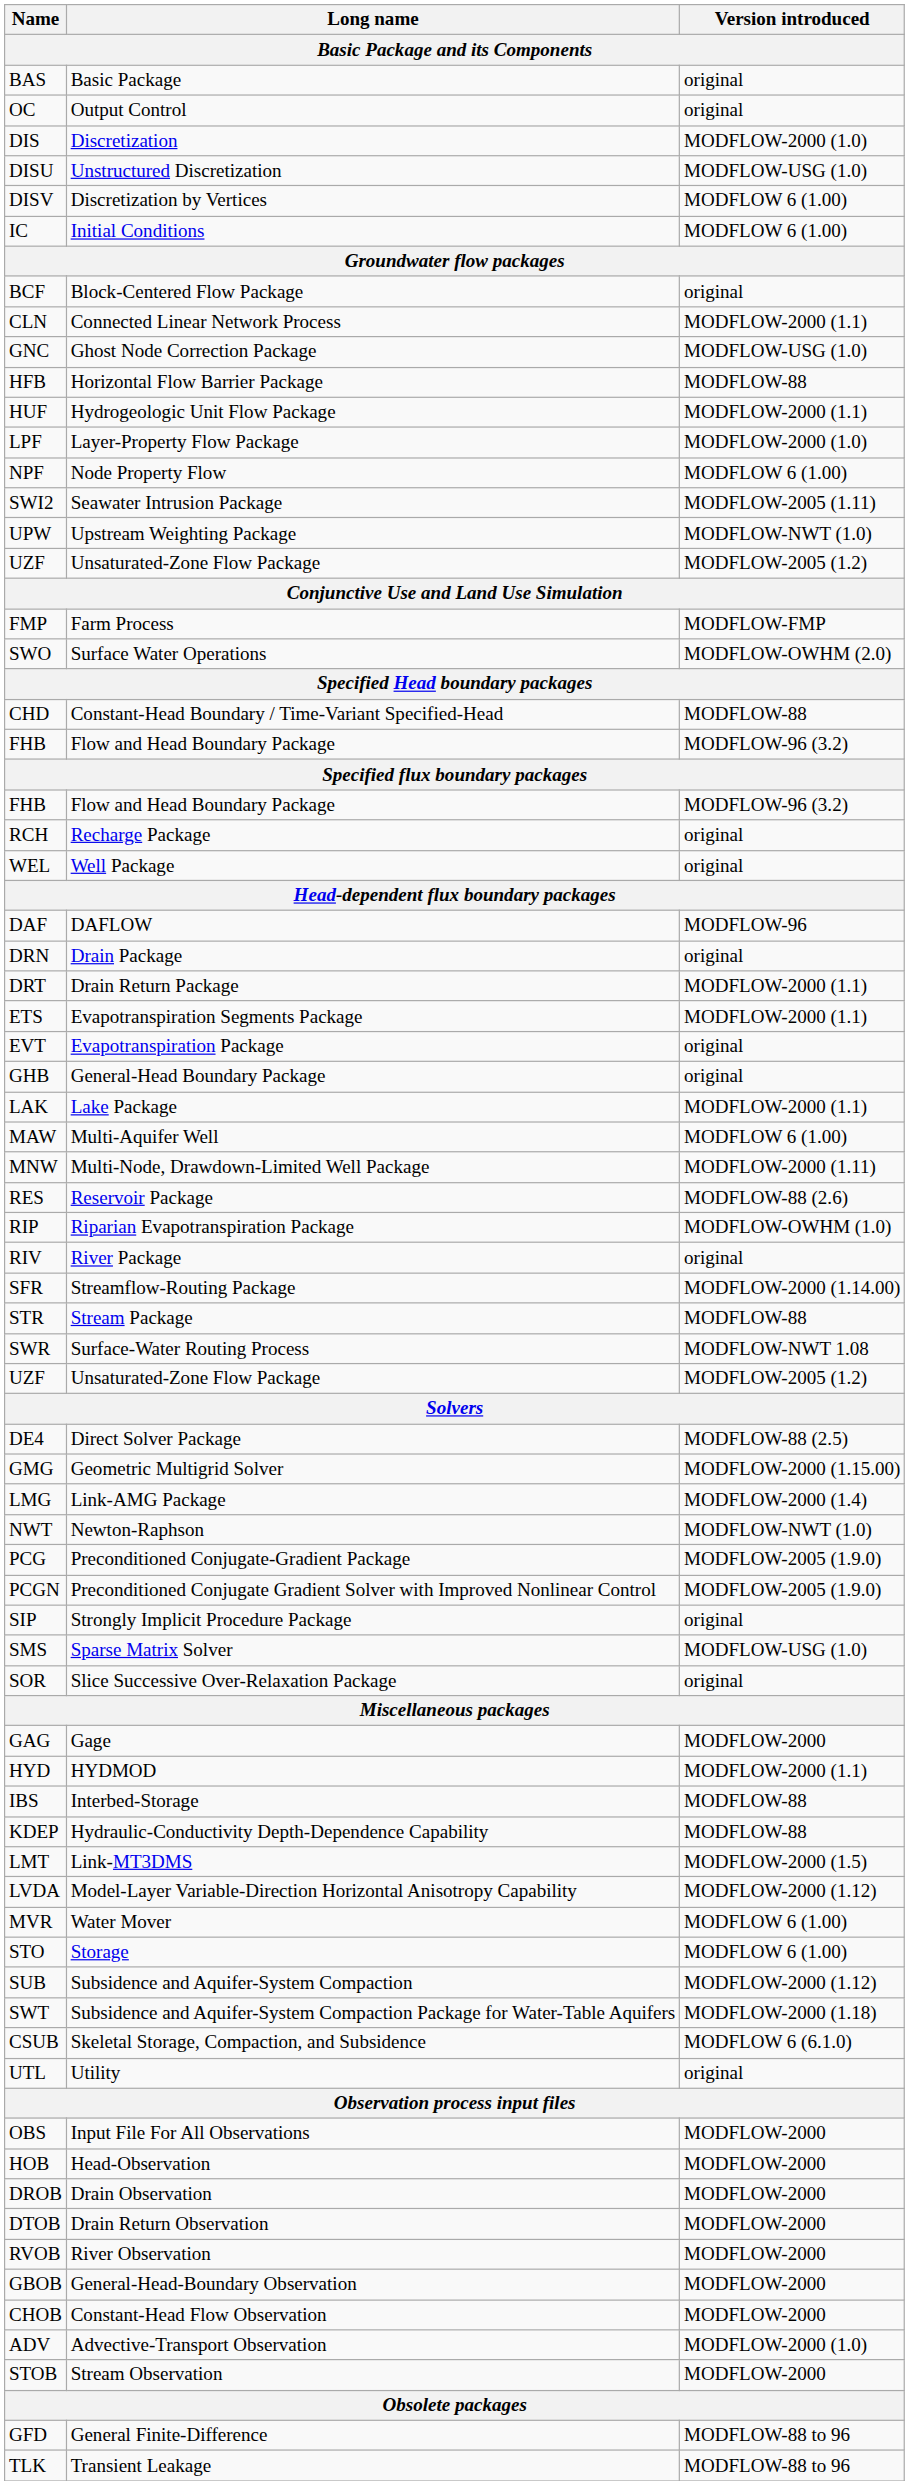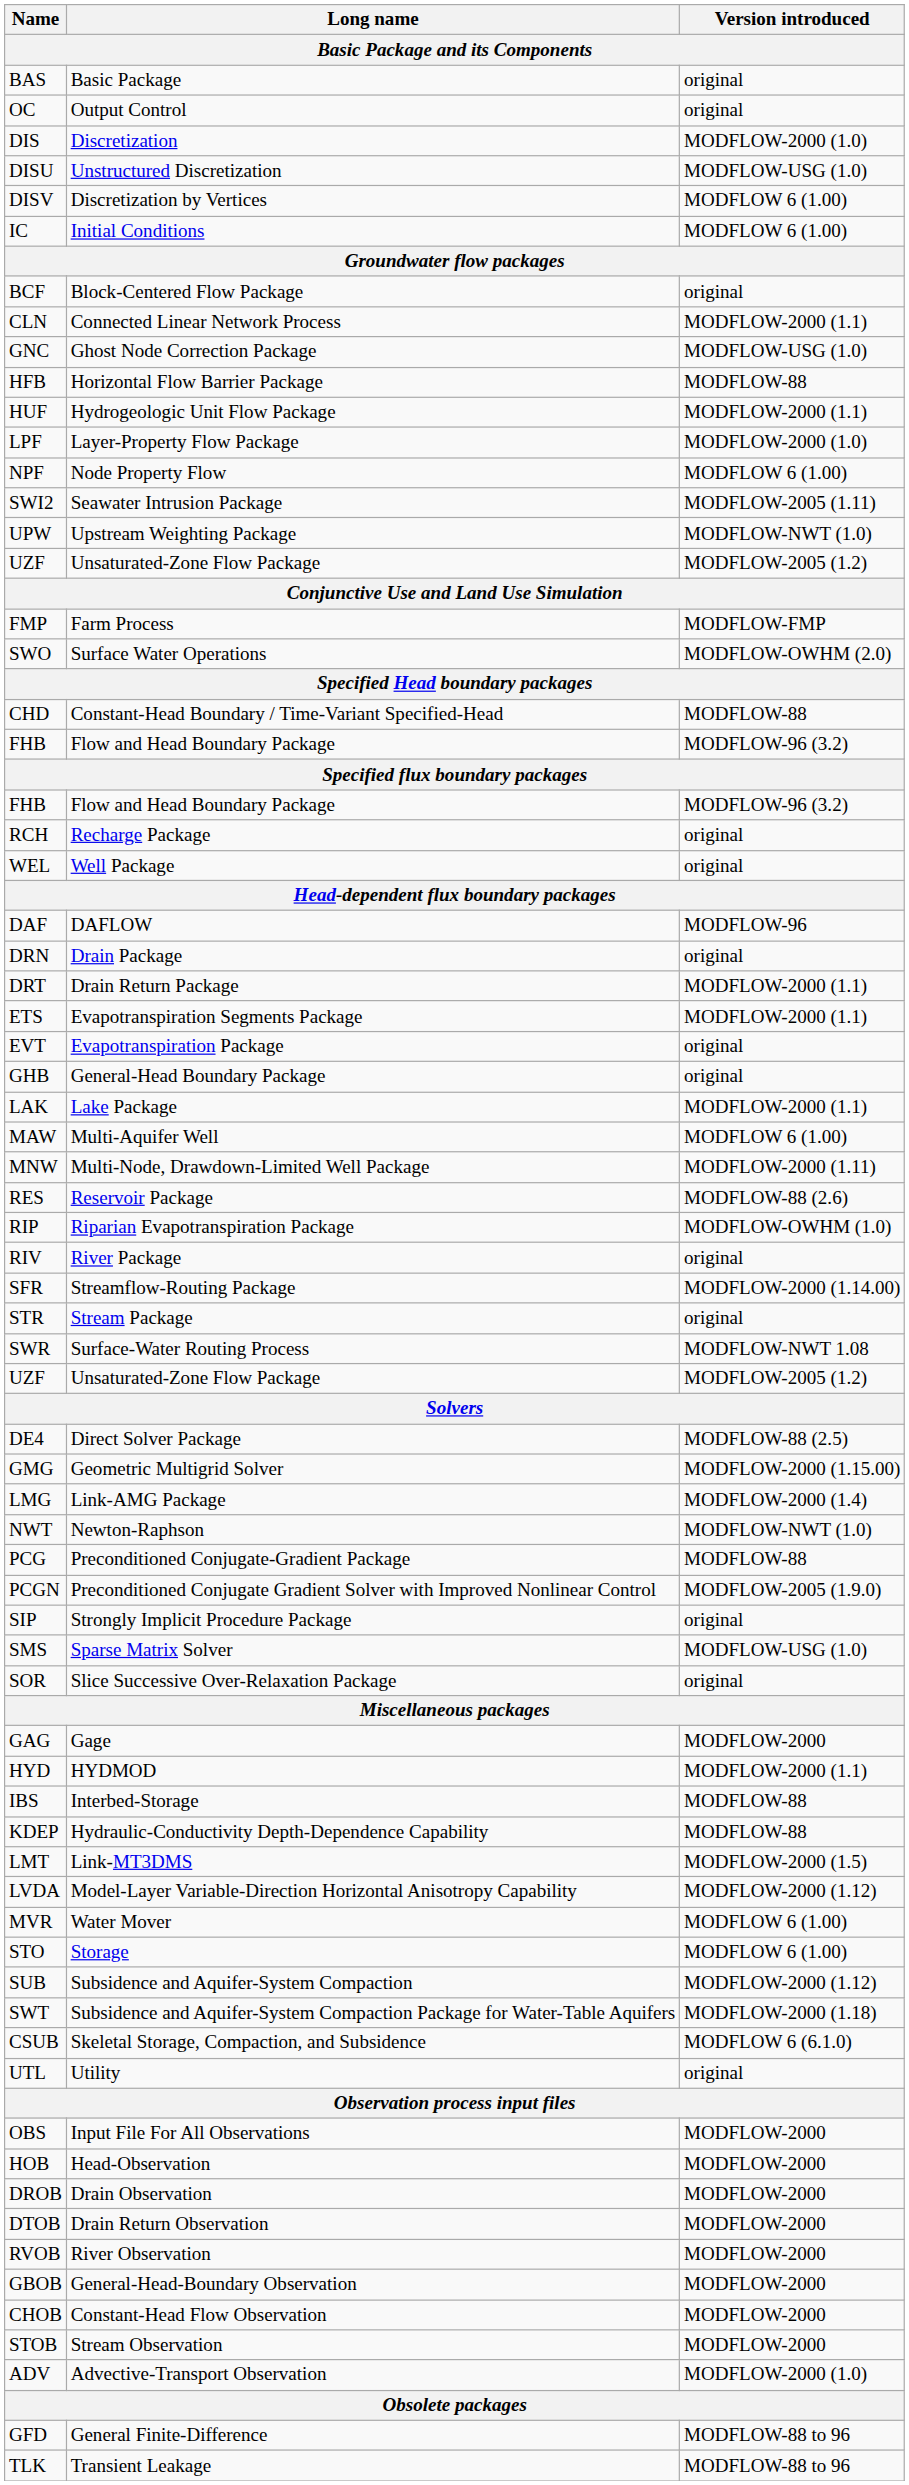 <table class="wikitable">
 <tr>
 <th>Name</th>
 <th>Long name</th>
 <th>Version introduced</th>
 </tr>
 <tr>
 <th colspan="3"><em>Basic Package and its Components</em></th>
 </tr>
 <tr>
 <td>BAS</td>
 <td>Basic Package</td>
 <td>original</td>
 </tr>
 <tr>
 <td>OC</td>
 <td>Output Control</td>
 <td>original</td>
 </tr>
 <tr>
 <td>DIS</td>
 <td><a href='#'>Discretization</a></td>
 <td>MODFLOW-2000 (1.0)</td>
 </tr>
 <tr>
 <td>DISU</td>
 <td><a href='#'>Unstructured</a> Discretization</td>
 <td>MODFLOW-USG (1.0)</td>
 </tr>
 <tr>
 <td>DISV</td>
 <td>Discretization by Vertices</td>
 <td>MODFLOW 6 (1.00)</td>
 </tr>
 <tr>
 <td>IC</td>
 <td><a href='#'>Initial Conditions</a></td>
 <td>MODFLOW 6 (1.00)</td>
 </tr>
 <tr>
 <th colspan="3"><em>Groundwater flow packages</em></th>
 </tr>
 <tr>
 <td>BCF</td>
 <td>Block-Centered Flow Package</td>
 <td>original</td>
 </tr>
 <tr>
 <td>CLN</td>
 <td>Connected Linear Network Process</td>
 <td>MODFLOW-2000 (1.1)</td>
 </tr>
 <tr>
 <td>GNC</td>
 <td>Ghost Node Correction Package</td>
 <td>MODFLOW-USG (1.0)</td>
 </tr>
 <tr>
 <td>HFB</td>
 <td>Horizontal Flow Barrier Package</td>
 <td>MODFLOW-88</td>
 </tr>
 <tr>
 <td>HUF</td>
 <td>Hydrogeologic Unit Flow Package</td>
 <td>MODFLOW-2000 (1.1)</td>
 </tr>
 <tr>
 <td>LPF</td>
 <td>Layer-Property Flow Package</td>
 <td>MODFLOW-2000 (1.0)</td>
 </tr>
 <tr>
 <td>NPF</td>
 <td>Node Property Flow</td>
 <td>MODFLOW 6 (1.00)</td>
 </tr>
 <tr>
 <td>SWI2</td>
 <td>Seawater Intrusion Package</td>
 <td>MODFLOW-2005 (1.11)</td>
 </tr>
 <tr>
 <td>UPW</td>
 <td>Upstream Weighting Package</td>
 <td>MODFLOW-NWT (1.0)</td>
 </tr>
 <tr>
 <td>UZF</td>
 <td>Unsaturated-Zone Flow Package</td>
 <td>MODFLOW-2005 (1.2)</td>
 </tr>
 <tr>
 <th colspan="3"><em>Conjunctive Use and Land Use Simulation</em></th>
 </tr>
 <tr>
 <td>FMP</td>
 <td>Farm Process</td>
 <td>MODFLOW-FMP</td>
 </tr>
 <tr>
 <td>SWO</td>
 <td>Surface Water Operations</td>
 <td>MODFLOW-OWHM (2.0)</td>
 </tr>
 <tr>
 <th colspan="3"><em>Specified <a href='#'>Head</a> boundary packages</em></th>
 </tr>
 <tr>
 <td>CHD</td>
 <td>Constant-Head Boundary / Time-Variant Specified-Head</td>
 <td>MODFLOW-88</td>
 </tr>
 <tr>
 <td>FHB</td>
 <td>Flow and Head Boundary Package</td>
 <td>MODFLOW-96 (3.2)</td>
 </tr>
 <tr>
 <th colspan="3"><em>Specified flux boundary packages</em></th>
 </tr>
 <tr>
 <td>FHB</td>
 <td>Flow and Head Boundary Package</td>
 <td>MODFLOW-96 (3.2)</td>
 </tr>
 <tr>
 <td>RCH</td>
 <td><a href='#'>Recharge</a> Package</td>
 <td>original</td>
 </tr>
 <tr>
 <td>WEL</td>
 <td><a href='#'>Well</a> Package</td>
 <td>original</td>
 </tr>
 <tr>
 <th colspan="3"><em><a href='#'>Head</a>-dependent flux boundary packages</em></th>
 </tr>
 <tr>
 <td>DAF</td>
 <td>DAFLOW</td>
 <td>MODFLOW-96</td>
 </tr>
 <tr>
 <td>DRN</td>
 <td><a href='#'>Drain</a> Package</td>
 <td>original</td>
 </tr>
 <tr>
 <td>DRT</td>
 <td>Drain Return Package</td>
 <td>MODFLOW-2000 (1.1)</td>
 </tr>
 <tr>
 <td>ETS</td>
 <td>Evapotranspiration Segments Package</td>
 <td>MODFLOW-2000 (1.1)</td>
 </tr>
 <tr>
 <td>EVT</td>
 <td><a href='#'>Evapotranspiration</a> Package</td>
 <td>original</td>
 </tr>
 <tr>
 <td>GHB</td>
 <td>General-Head Boundary Package</td>
 <td>original</td>
 </tr>
 <tr>
 <td>LAK</td>
 <td><a href='#'>Lake</a> Package</td>
 <td>MODFLOW-2000 (1.1)</td>
 </tr>
 <tr>
 <td>MAW</td>
 <td>Multi-Aquifer Well</td>
 <td>MODFLOW 6 (1.00)</td>
 </tr>
 <tr>
 <td>MNW</td>
 <td>Multi-Node, Drawdown-Limited Well Package</td>
 <td>MODFLOW-2000 (1.11)</td>
 </tr>
 <tr>
 <td>RES</td>
 <td><a href='#'>Reservoir</a> Package</td>
 <td>MODFLOW-88 (2.6)</td>
 </tr>
 <tr>
 <td>RIP</td>
 <td><a href='#'>Riparian</a> Evapotranspiration Package</td>
 <td>MODFLOW-OWHM (1.0)</td>
 </tr>
 <tr>
 <td>RIV</td>
 <td><a href='#'>River</a> Package</td>
 <td>original</td>
 </tr>
 <tr>
 <td>SFR</td>
 <td>Streamflow-Routing Package</td>
 <td>MODFLOW-2000 (1.14.00)</td>
 </tr>
 <tr>
 <td>STR</td>
 <td><a href='#'>Stream</a> Package</td>
-<td>MODFLOW-88</td>
+<td>original</td>
 </tr>
 <tr>
 <td>SWR</td>
 <td>Surface-Water Routing Process</td>
 <td>MODFLOW-NWT 1.08</td>
 </tr>
 <tr>
 <td>UZF</td>
 <td>Unsaturated-Zone Flow Package</td>
 <td>MODFLOW-2005 (1.2)</td>
 </tr>
 <tr>
 <th colspan="3"><em><a href='#'>Solvers</a></em></th>
 </tr>
 <tr>
 <td>DE4</td>
 <td>Direct Solver Package</td>
 <td>MODFLOW-88 (2.5)</td>
 </tr>
 <tr>
 <td>GMG</td>
 <td>Geometric Multigrid Solver</td>
 <td>MODFLOW-2000 (1.15.00)</td>
 </tr>
 <tr>
 <td>LMG</td>
 <td>Link-AMG Package</td>
 <td>MODFLOW-2000 (1.4) </td>
 </tr>
 <tr>
 <td>NWT</td>
 <td>Newton-Raphson</td>
 <td>MODFLOW-NWT (1.0)</td>
 </tr>
 <tr>
 <td>PCG</td>
 <td>Preconditioned Conjugate-Gradient Package</td>
-<td>MODFLOW-2005 (1.9.0)</td>
+<td>MODFLOW-88</td>
 </tr>
 <tr>
 <td>PCGN</td>
 <td>Preconditioned Conjugate Gradient Solver with Improved Nonlinear Control</td>
 <td>MODFLOW-2005 (1.9.0)</td>
 </tr>
 <tr>
 <td>SIP</td>
 <td>Strongly Implicit Procedure Package</td>
 <td>original</td>
 </tr>
 <tr>
 <td>SMS</td>
 <td><a href='#'>Sparse Matrix</a> Solver</td>
 <td>MODFLOW-USG (1.0)</td>
 </tr>
 <tr>
 <td>SOR</td>
 <td>Slice Successive Over-Relaxation Package</td>
 <td>original</td>
 </tr>
 <tr>
 <th colspan="3"><em>Miscellaneous packages</em></th>
 </tr>
 <tr>
 <td>GAG</td>
 <td>Gage</td>
 <td>MODFLOW-2000</td>
 </tr>
 <tr>
 <td>HYD</td>
 <td>HYDMOD</td>
 <td>MODFLOW-2000 (1.1)</td>
 </tr>
 <tr>
 <td>IBS</td>
 <td>Interbed-Storage</td>
 <td>MODFLOW-88</td>
 </tr>
 <tr>
 <td>KDEP</td>
 <td>Hydraulic-Conductivity Depth-Dependence Capability</td>
 <td>MODFLOW-88</td>
 </tr>
 <tr>
 <td>LMT</td>
 <td>Link-<a href='#'>MT3DMS</a></td>
 <td>MODFLOW-2000 (1.5)</td>
 </tr>
 <tr>
 <td>LVDA</td>
 <td>Model-Layer Variable-Direction Horizontal Anisotropy Capability</td>
 <td>MODFLOW-2000 (1.12)</td>
 </tr>
 <tr>
 <td>MVR</td>
 <td>Water Mover</td>
 <td>MODFLOW 6 (1.00)</td>
 </tr>
 <tr>
 <td>STO</td>
 <td><a href='#'>Storage</a></td>
 <td>MODFLOW 6 (1.00)</td>
 </tr>
 <tr>
 <td>SUB</td>
 <td>Subsidence and Aquifer-System Compaction</td>
 <td>MODFLOW-2000 (1.12)</td>
 </tr>
 <tr>
 <td>SWT</td>
 <td>Subsidence and Aquifer-System Compaction Package for Water-Table Aquifers</td>
 <td>MODFLOW-2000 (1.18)</td>
 </tr>
 <tr>
 <td>CSUB</td>
 <td>Skeletal Storage, Compaction, and Subsidence</td>
 <td>MODFLOW 6 (6.1.0)</td>
 </tr>
 <tr>
 <td>UTL</td>
 <td>Utility</td>
 <td>original</td>
 </tr>
 <tr>
 <th colspan="3"><em>Observation process input files</em></th>
 </tr>
 <tr>
 <td>OBS</td>
 <td>Input File For All Observations</td>
 <td>MODFLOW-2000</td>
 </tr>
 <tr>
 <td>HOB</td>
 <td>Head-Observation</td>
 <td>MODFLOW-2000</td>
 </tr>
 <tr>
 <td>DROB</td>
 <td>Drain Observation</td>
 <td>MODFLOW-2000</td>
 </tr>
 <tr>
 <td>DTOB</td>
 <td>Drain Return Observation</td>
 <td>MODFLOW-2000</td>
 </tr>
 <tr>
 <td>RVOB</td>
 <td>River Observation</td>
 <td>MODFLOW-2000</td>
 </tr>
 <tr>
 <td>GBOB</td>
 <td>General-Head-Boundary Observation</td>
 <td>MODFLOW-2000</td>
 </tr>
 <tr>
 <td>CHOB</td>
 <td>Constant-Head Flow Observation</td>
 <td>MODFLOW-2000</td>
 </tr>
 <tr>
+<td>STOB</td>
+<td>Stream Observation</td>
+<td>MODFLOW-2000</td>
+</tr>
+<tr>
 <td>ADV</td>
 <td>Advective-Transport Observation</td>
 <td>MODFLOW-2000 (1.0)</td>
-</tr>
-<tr>
-<td>STOB</td>
-<td>Stream Observation</td>
-<td>MODFLOW-2000</td>
 </tr>
 <tr>
 <th colspan="3"><em>Obsolete packages</em></th>
 </tr>
 <tr>
 <td>GFD</td>
 <td>General Finite-Difference</td>
 <td>MODFLOW-88 to 96</td>
 </tr>
 <tr>
 <td>TLK</td>
 <td>Transient Leakage</td>
 <td>MODFLOW-88 to 96</td>
 </tr>
 </table>
